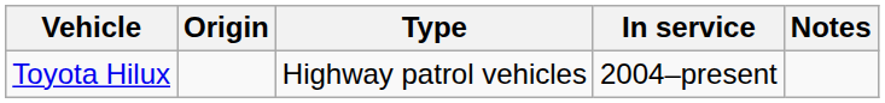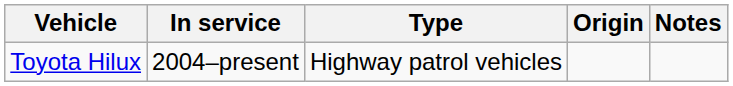 <table class="wikitable">
 <tr>
 <th style="text-align: center;">Vehicle</th>
+<th style="text-align: center;">In service</th>
+<th style="text-align: center;">Type</th>
 <th style="text-align: center;">Origin</th>
-<th style="text-align: center;">Type</th>
-<th style="text-align: center;">In service</th>
 <th style="text-align: center;">Notes</th>
 </tr>
 <tr>
 <td><a href='#'>Toyota Hilux</a></td>
+<td>2004–present</td>
+<td>Highway patrol vehicles</td>
 <td></td>
-<td>Highway patrol vehicles</td>
-<td>2004–present</td>
 <td></td>
 </tr>
 </table>
